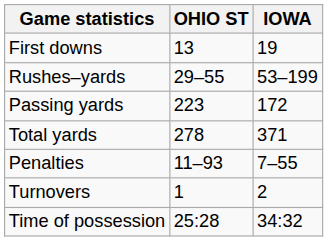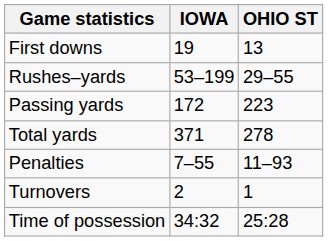 <table class="wikitable">
 <tr>
 <th>Game statistics</th>
+<th>IOWA</th>
 <th>OHIO ST</th>
-<th>IOWA</th>
 </tr>
 <tr>
 <td>First downs</td>
+<td>19</td>
 <td>13</td>
-<td>19</td>
 </tr>
 <tr>
 <td>Rushes–yards</td>
+<td>53–199</td>
 <td>29–55</td>
-<td>53–199</td>
 </tr>
 <tr>
 <td>Passing yards</td>
+<td>172</td>
 <td>223</td>
-<td>172</td>
 </tr>
 <tr>
 <td>Total yards</td>
+<td>371</td>
 <td>278</td>
-<td>371</td>
 </tr>
 <tr>
 <td>Penalties</td>
+<td>7–55</td>
 <td>11–93</td>
-<td>7–55</td>
 </tr>
 <tr>
 <td>Turnovers</td>
+<td>2</td>
 <td>1</td>
-<td>2</td>
 </tr>
 <tr>
 <td>Time of possession</td>
+<td>34:32</td>
 <td>25:28</td>
-<td>34:32</td>
 </tr>
 </table>
